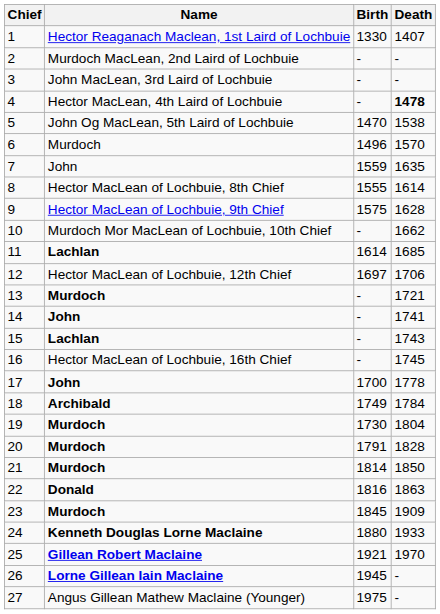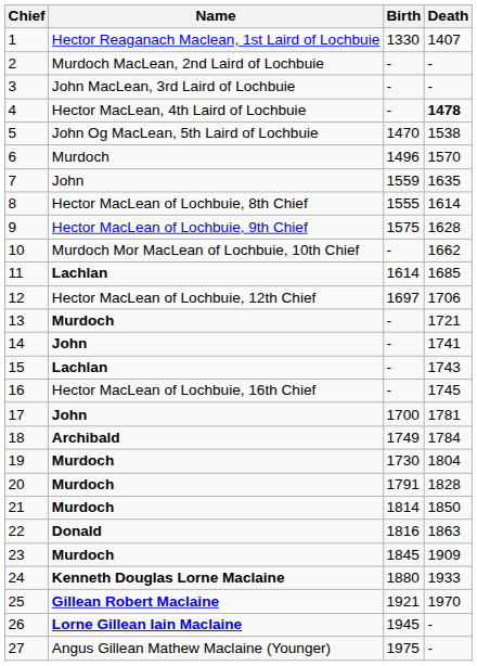 <table class="wikitable">
 <tr>
 <th>Chief</th>
 <th>Name</th>
 <th>Birth</th>
 <th>Death</th>
 </tr>
 <tr>
 <td>1</td>
 <td><a href='#'>Hector Reaganach Maclean, 1st Laird of Lochbuie</a></td>
 <td>1330</td>
 <td>1407</td>
 </tr>
 <tr>
 <td>2</td>
 <td>Murdoch MacLean, 2nd Laird of Lochbuie</td>
 <td>-</td>
 <td>-</td>
 </tr>
 <tr>
 <td>3</td>
 <td>John MacLean, 3rd Laird of Lochbuie</td>
 <td>-</td>
 <td>-</td>
 </tr>
 <tr>
 <td>4</td>
 <td>Hector MacLean, 4th Laird of Lochbuie</td>
 <td>-</td>
 <td><strong>1478</strong></td>
 </tr>
 <tr>
 <td>5</td>
 <td>John Og MacLean, 5th Laird of Lochbuie</td>
 <td>1470</td>
 <td>1538</td>
 </tr>
 <tr>
 <td>6</td>
 <td>Murdoch</td>
 <td>1496</td>
 <td>1570</td>
 </tr>
 <tr>
 <td>7</td>
 <td>John</td>
 <td>1559</td>
 <td>1635</td>
 </tr>
 <tr>
 <td>8</td>
 <td>Hector MacLean of Lochbuie, 8th Chief</td>
 <td>1555</td>
 <td>1614</td>
 </tr>
 <tr>
 <td>9</td>
 <td><a href='#'>Hector MacLean of Lochbuie, 9th Chief</a></td>
 <td>1575</td>
 <td>1628</td>
 </tr>
 <tr>
 <td>10</td>
 <td>Murdoch Mor MacLean of Lochbuie, 10th Chief</td>
 <td>-</td>
 <td>1662</td>
 </tr>
 <tr>
 <td>11</td>
 <td><strong> Lachlan</strong></td>
 <td>1614</td>
 <td>1685</td>
 </tr>
 <tr>
 <td>12</td>
 <td>Hector MacLean of Lochbuie, 12th Chief</td>
 <td>1697</td>
 <td>1706</td>
 </tr>
 <tr>
 <td>13</td>
 <td><strong> Murdoch</strong></td>
 <td>-</td>
 <td>1721</td>
 </tr>
 <tr>
 <td>14</td>
 <td><strong> John</strong></td>
 <td>-</td>
 <td>1741</td>
 </tr>
 <tr>
 <td>15</td>
 <td><strong> Lachlan</strong></td>
 <td>-</td>
 <td>1743</td>
 </tr>
 <tr>
 <td>16</td>
 <td>Hector MacLean of Lochbuie, 16th Chief</td>
 <td>-</td>
 <td>1745</td>
 </tr>
 <tr>
 <td>17</td>
 <td><strong>John</strong></td>
 <td>1700</td>
-<td>1778</td>
+<td>1781</td>
 </tr>
 <tr>
 <td>18</td>
 <td><strong> Archibald</strong></td>
 <td>1749</td>
 <td>1784</td>
 </tr>
 <tr>
 <td>19</td>
 <td><strong> Murdoch</strong></td>
 <td>1730</td>
 <td>1804</td>
 </tr>
 <tr>
 <td>20</td>
 <td><strong> Murdoch</strong></td>
 <td>1791</td>
 <td>1828</td>
 </tr>
 <tr>
 <td>21</td>
 <td><strong> Murdoch</strong></td>
 <td>1814</td>
 <td>1850</td>
 </tr>
 <tr>
 <td>22</td>
 <td><strong> Donald</strong></td>
 <td>1816</td>
 <td>1863</td>
 </tr>
 <tr>
 <td>23</td>
 <td><strong> Murdoch</strong></td>
 <td>1845</td>
 <td>1909</td>
 </tr>
 <tr>
 <td>24</td>
 <td><strong>Kenneth Douglas Lorne Maclaine</strong></td>
 <td>1880</td>
 <td>1933</td>
 </tr>
 <tr>
 <td>25</td>
 <td><strong><a href='#'>Gillean Robert Maclaine</a></strong></td>
 <td>1921</td>
 <td>1970</td>
 </tr>
 <tr>
 <td>26</td>
 <td><strong><a href='#'>Lorne Gillean Iain Maclaine</a></strong></td>
 <td>1945</td>
 <td>-</td>
 </tr>
 <tr>
 <td>27</td>
 <td>Angus Gillean Mathew Maclaine (Younger)</td>
 <td>1975</td>
 <td>-</td>
 </tr>
 </table>
